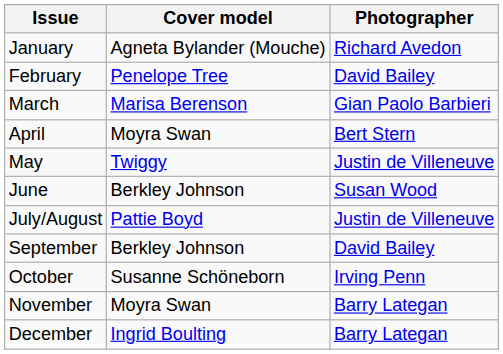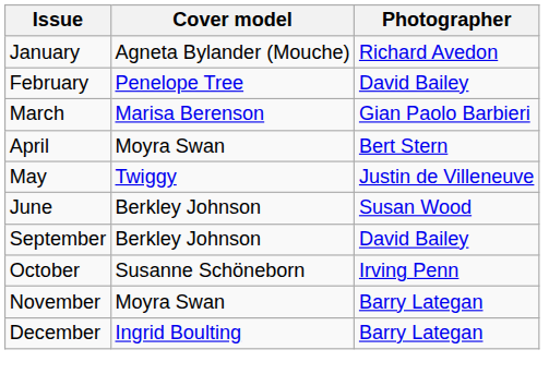 <table class="sortable wikitable">
 <tr>
 <th>Issue</th>
 <th>Cover model</th>
 <th>Photographer</th>
 </tr>
 <tr>
 <td>January</td>
 <td>Agneta Bylander (Mouche)</td>
 <td><a href='#'>Richard Avedon</a></td>
 </tr>
 <tr>
 <td>February</td>
 <td><a href='#'>Penelope Tree</a></td>
 <td><a href='#'>David Bailey</a></td>
 </tr>
 <tr>
 <td>March</td>
 <td><a href='#'>Marisa Berenson</a></td>
 <td><a href='#'>Gian Paolo Barbieri</a></td>
 </tr>
 <tr>
 <td>April</td>
 <td>Moyra Swan</td>
 <td><a href='#'>Bert Stern</a></td>
 </tr>
 <tr>
 <td>May</td>
 <td><a href='#'>Twiggy</a></td>
 <td><a href='#'>Justin de Villeneuve</a></td>
 </tr>
 <tr>
 <td>June</td>
 <td>Berkley Johnson</td>
 <td><a href='#'>Susan Wood</a></td>
 </tr>
 <tr>
-<td>July/August</td>
-<td><a href='#'>Pattie Boyd</a></td>
-<td><a href='#'>Justin de Villeneuve</a></td>
-</tr>
-<tr>
 <td>September</td>
 <td>Berkley Johnson</td>
 <td><a href='#'>David Bailey</a></td>
 </tr>
 <tr>
 <td>October</td>
 <td>Susanne Schöneborn</td>
 <td><a href='#'>Irving Penn</a></td>
 </tr>
 <tr>
 <td>November</td>
 <td>Moyra Swan</td>
 <td><a href='#'>Barry Lategan</a></td>
 </tr>
 <tr>
 <td>December</td>
 <td><a href='#'>Ingrid Boulting</a></td>
 <td><a href='#'>Barry Lategan</a></td>
 </tr>
 </table>
